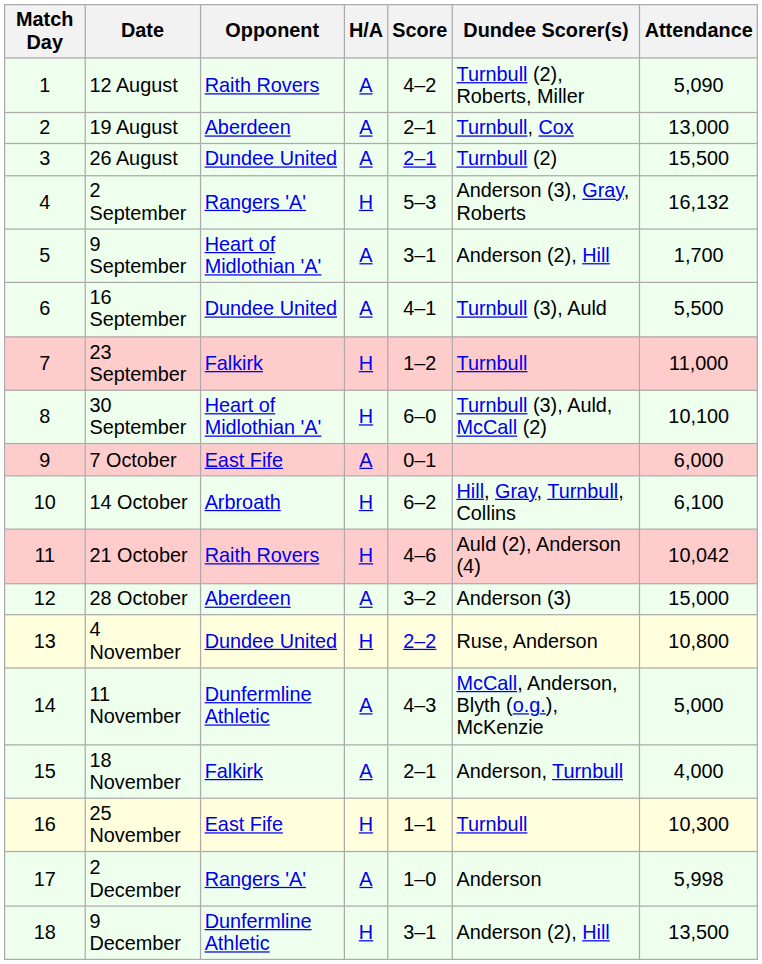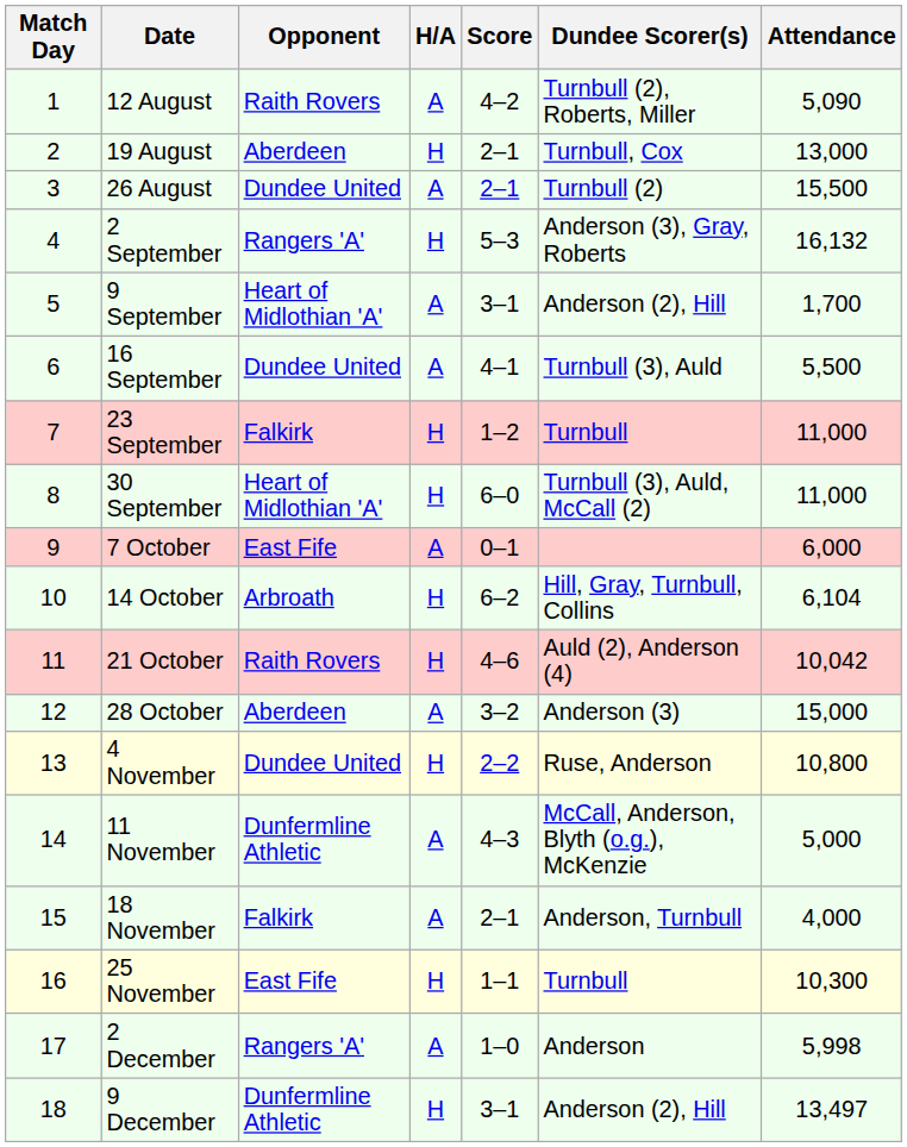 <table class="wikitable" style="text-align:center">
 <tr>
 <th>Match Day</th>
 <th>Date</th>
 <th>Opponent</th>
 <th>H/A</th>
 <th>Score</th>
 <th>Dundee Scorer(s)</th>
 <th>Attendance</th>
 </tr>
 <tr bgcolor="#EEFFEE">
 <td>1</td>
 <td align="left">12 August</td>
 <td align="left"><a href='#'>Raith Rovers</a></td>
 <td><a href='#'>A</a></td>
 <td>4–2</td>
 <td align="left"><a href='#'>Turnbull</a> (2), Roberts, Miller</td>
 <td>5,090</td>
 </tr>
 <tr bgcolor="#EEFFEE">
 <td>2</td>
 <td align="left">19 August</td>
 <td align="left"><a href='#'>Aberdeen</a></td>
-<td><a href='#'>A</a></td>
+<td><a href='#'>H</a></td>
 <td>2–1</td>
 <td align="left"><a href='#'>Turnbull</a>, <a href='#'>Cox</a></td>
 <td>13,000</td>
 </tr>
 <tr bgcolor="#EEFFEE">
 <td>3</td>
 <td align="left">26 August</td>
 <td align="left"><a href='#'>Dundee United</a></td>
 <td><a href='#'>A</a></td>
 <td><a href='#'>2–1</a></td>
 <td align="left"><a href='#'>Turnbull</a> (2)</td>
 <td>15,500</td>
 </tr>
 <tr bgcolor="#EEFFEE">
 <td>4</td>
 <td align="left">2 September</td>
 <td align="left"><a href='#'>Rangers 'A'</a></td>
 <td><a href='#'>H</a></td>
 <td>5–3</td>
 <td align="left">Anderson (3), <a href='#'>Gray</a>, Roberts</td>
 <td>16,132</td>
 </tr>
 <tr bgcolor="#EEFFEE">
 <td>5</td>
 <td align="left">9 September</td>
 <td align="left"><a href='#'>Heart of Midlothian 'A'</a></td>
 <td><a href='#'>A</a></td>
 <td>3–1</td>
 <td align="left">Anderson (2), <a href='#'>Hill</a></td>
 <td>1,700</td>
 </tr>
 <tr bgcolor="#EEFFEE">
 <td>6</td>
 <td align="left">16 September</td>
 <td align="left"><a href='#'>Dundee United</a></td>
 <td><a href='#'>A</a></td>
 <td>4–1</td>
 <td align="left"><a href='#'>Turnbull</a> (3), Auld</td>
 <td>5,500</td>
 </tr>
 <tr bgcolor="#FFCCCC">
 <td>7</td>
 <td align="left">23 September</td>
 <td align="left"><a href='#'>Falkirk</a></td>
 <td><a href='#'>H</a></td>
 <td>1–2</td>
 <td align="left"><a href='#'>Turnbull</a></td>
 <td>11,000</td>
 </tr>
 <tr bgcolor="#EEFFEE">
 <td>8</td>
 <td align="left">30 September</td>
 <td align="left"><a href='#'>Heart of Midlothian 'A'</a></td>
 <td><a href='#'>H</a></td>
 <td>6–0</td>
 <td align="left"><a href='#'>Turnbull</a> (3), Auld, <a href='#'>McCall</a> (2)</td>
-<td>10,100</td>
+<td>11,000</td>
 </tr>
 <tr bgcolor="#FFCCCC">
 <td>9</td>
 <td align="left">7 October</td>
 <td align="left"><a href='#'>East Fife</a></td>
 <td><a href='#'>A</a></td>
 <td>0–1</td>
 <td align="left"></td>
 <td>6,000</td>
 </tr>
 <tr bgcolor="#EEFFEE">
 <td>10</td>
 <td align="left">14 October</td>
 <td align="left"><a href='#'>Arbroath</a></td>
 <td><a href='#'>H</a></td>
 <td>6–2</td>
 <td align="left"><a href='#'>Hill</a>, <a href='#'>Gray</a>, <a href='#'>Turnbull</a>, Collins</td>
-<td>6,100</td>
+<td>6,104</td>
 </tr>
 <tr bgcolor="#FFCCCC">
 <td>11</td>
 <td align="left">21 October</td>
 <td align="left"><a href='#'>Raith Rovers</a></td>
 <td><a href='#'>H</a></td>
 <td>4–6</td>
 <td align="left">Auld (2), Anderson (4)</td>
 <td>10,042</td>
 </tr>
 <tr bgcolor="#EEFFEE">
 <td>12</td>
 <td align="left">28 October</td>
 <td align="left"><a href='#'>Aberdeen</a></td>
 <td><a href='#'>A</a></td>
 <td>3–2</td>
 <td align="left">Anderson (3)</td>
 <td>15,000</td>
 </tr>
 <tr bgcolor="#FFFFDD">
 <td>13</td>
 <td align="left">4 November</td>
 <td align="left"><a href='#'>Dundee United</a></td>
 <td><a href='#'>H</a></td>
 <td><a href='#'>2–2</a></td>
 <td align="left">Ruse, Anderson</td>
 <td>10,800</td>
 </tr>
 <tr bgcolor="#EEFFEE">
 <td>14</td>
 <td align="left">11 November</td>
 <td align="left"><a href='#'>Dunfermline Athletic</a></td>
 <td><a href='#'>A</a></td>
 <td>4–3</td>
 <td align="left"><a href='#'>McCall</a>, Anderson, Blyth (<a href='#'>o.g.</a>), McKenzie</td>
 <td>5,000</td>
 </tr>
 <tr bgcolor="#EEFFEE">
 <td>15</td>
 <td align="left">18 November</td>
 <td align="left"><a href='#'>Falkirk</a></td>
 <td><a href='#'>A</a></td>
 <td>2–1</td>
 <td align="left">Anderson, <a href='#'>Turnbull</a></td>
 <td>4,000</td>
 </tr>
 <tr bgcolor="#FFFFDD">
 <td>16</td>
 <td align="left">25 November</td>
 <td align="left"><a href='#'>East Fife</a></td>
 <td><a href='#'>H</a></td>
 <td>1–1</td>
 <td align="left"><a href='#'>Turnbull</a></td>
 <td>10,300</td>
 </tr>
 <tr bgcolor="#EEFFEE">
 <td>17</td>
 <td align="left">2 December</td>
 <td align="left"><a href='#'>Rangers 'A'</a></td>
 <td><a href='#'>A</a></td>
 <td>1–0</td>
 <td align="left">Anderson</td>
 <td>5,998</td>
 </tr>
 <tr bgcolor="#EEFFEE">
 <td>18</td>
 <td align="left">9 December</td>
 <td align="left"><a href='#'>Dunfermline Athletic</a></td>
 <td><a href='#'>H</a></td>
 <td>3–1</td>
 <td align="left">Anderson (2), <a href='#'>Hill</a></td>
-<td>13,500</td>
+<td>13,497</td>
 </tr>
 </table>
